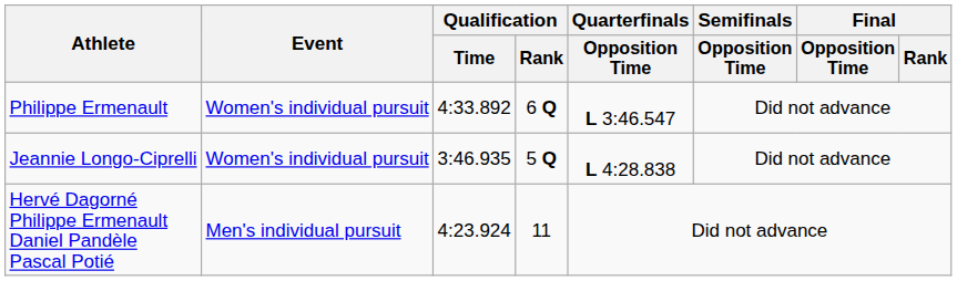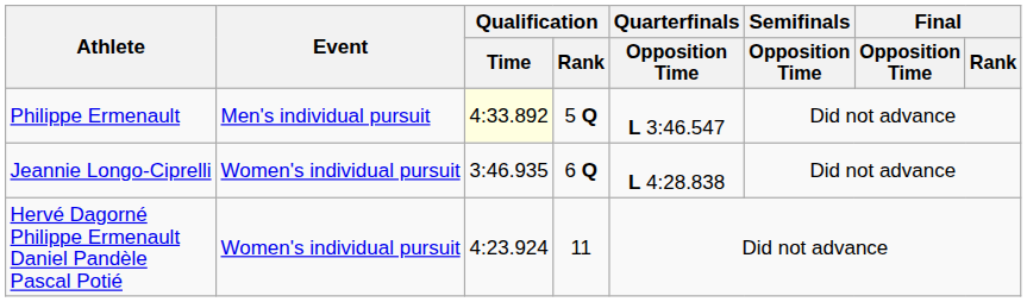 <table class="wikitable" style="font-size:90%">
 <tr>
 <th rowspan=2>Athlete</th>
 <th rowspan=2>Event</th>
 <th colspan=2>Qualification</th>
 <th>Quarterfinals</th>
 <th>Semifinals</th>
 <th colspan=2>Final</th>
 </tr>
 <tr style="font-size:95%">
 <th>Time</th>
 <th>Rank</th>
 <th>Opposition<br>Time</th>
 <th>Opposition<br>Time</th>
 <th>Opposition<br>Time</th>
 <th>Rank</th>
 </tr>
 <tr align=center>
 <td align=left><a href='#'>Philippe Ermenault</a></td>
-<td align=left><a href='#'>Women's individual pursuit</a></td>
-<td>4:33.892</td>
-<td>6 <strong>Q</strong></td>
+<td align=left><a href='#'>Men's individual pursuit</a></td>
+<td style="background: lightyellow;">4:33.892</td>
+<td>5 <strong>Q</strong></td>
 <td><br><strong>L</strong> 3:46.547</td>
 <td colspan=3>Did not advance</td>
 </tr>
 <tr align=center>
 <td align=left><a href='#'>Jeannie Longo-Ciprelli</a></td>
 <td align=left><a href='#'>Women's individual pursuit</a></td>
 <td>3:46.935</td>
-<td>5 <strong>Q</strong></td>
+<td>6 <strong>Q</strong></td>
 <td><br><strong>L</strong> 4:28.838</td>
 <td colspan=3>Did not advance</td>
 </tr>
 <tr align=center>
 <td align=left><a href='#'>Hervé Dagorné</a><br><a href='#'>Philippe Ermenault</a><br><a href='#'>Daniel Pandèle</a><br><a href='#'>Pascal Potié</a></td>
-<td align=left><a href='#'>Men's individual pursuit</a></td>
+<td align=left><a href='#'>Women's individual pursuit</a></td>
 <td>4:23.924</td>
 <td>11</td>
 <td colspan=4>Did not advance</td>
 </tr>
 </table>
